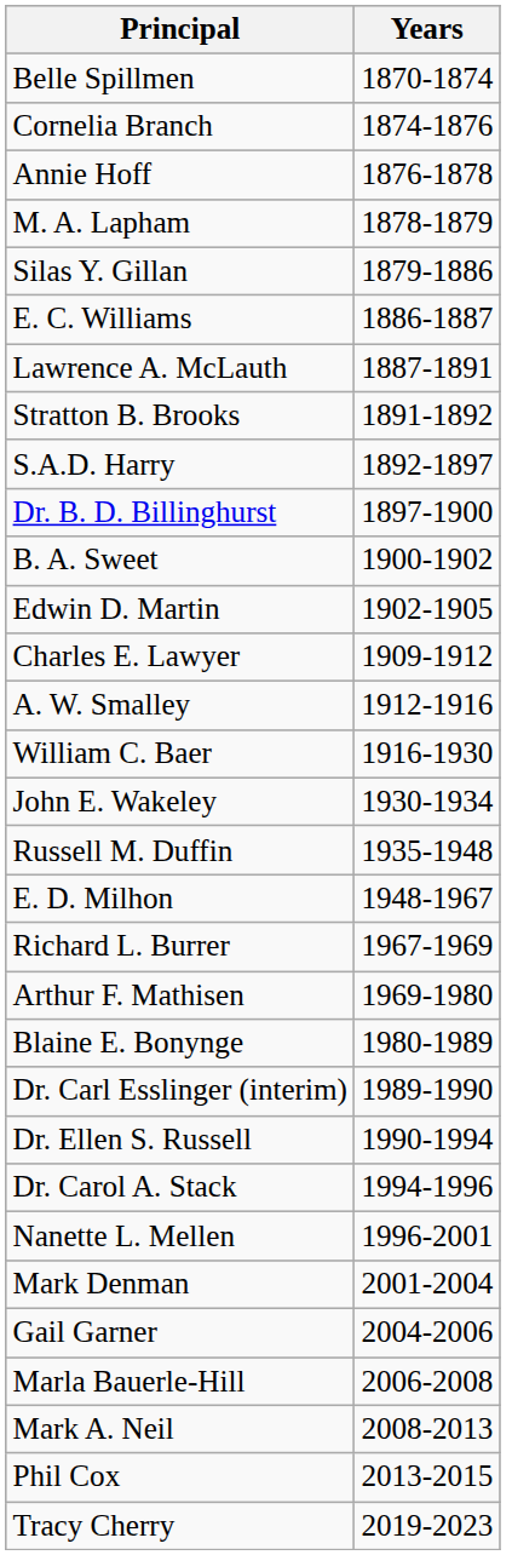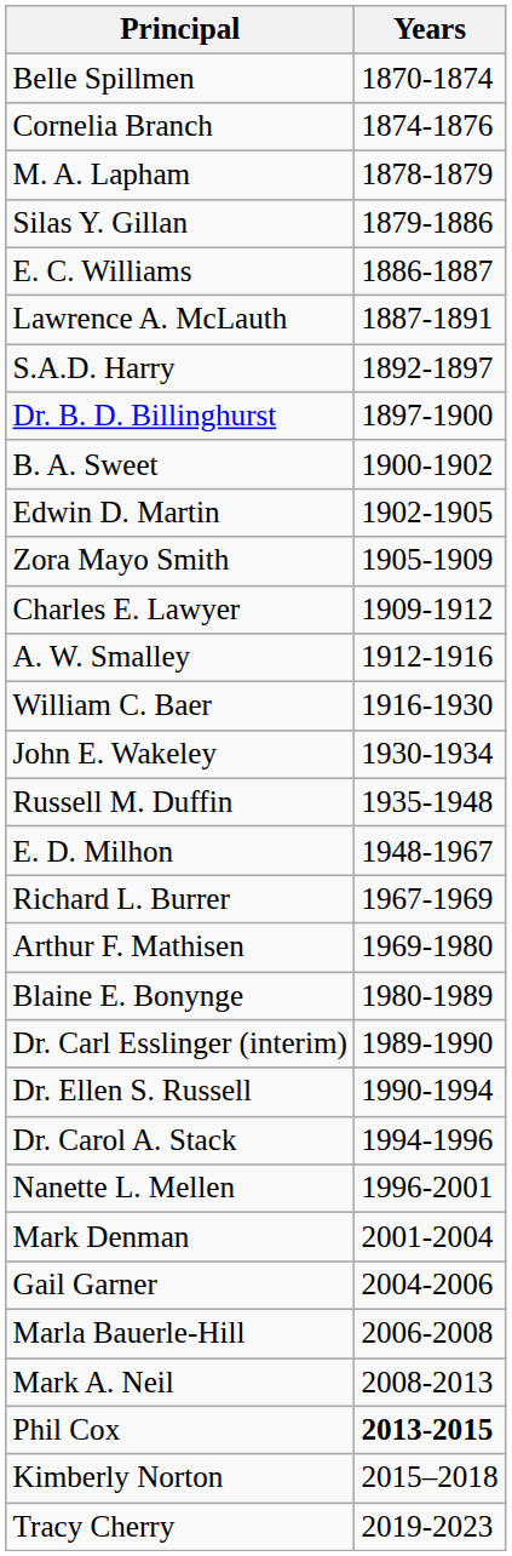 <table class="wikitable collapsible">
 <tr>
 <th>Principal</th>
 <th>Years</th>
 </tr>
 <tr>
 <td>Belle Spillmen</td>
 <td>1870-1874</td>
 </tr>
 <tr>
 <td>Cornelia Branch</td>
 <td>1874-1876</td>
-</tr>
-<tr>
-<td>Annie Hoff</td>
-<td>1876-1878</td>
 </tr>
 <tr>
 <td>M. A. Lapham</td>
 <td>1878-1879</td>
 </tr>
 <tr>
 <td>Silas Y. Gillan</td>
 <td>1879-1886</td>
 </tr>
 <tr>
 <td>E. C. Williams</td>
 <td>1886-1887</td>
 </tr>
 <tr>
 <td>Lawrence A. McLauth</td>
 <td>1887-1891</td>
 </tr>
 <tr>
-<td>Stratton B. Brooks</td>
-<td>1891-1892</td>
-</tr>
-<tr>
 <td>S.A.D. Harry</td>
 <td>1892-1897</td>
 </tr>
 <tr>
 <td><a href='#'>Dr. B. D. Billinghurst</a></td>
 <td>1897-1900</td>
 </tr>
 <tr>
 <td>B. A. Sweet</td>
 <td>1900-1902</td>
 </tr>
 <tr>
 <td>Edwin D. Martin</td>
 <td>1902-1905</td>
+</tr>
+<tr>
+<td>Zora Mayo Smith</td>
+<td>1905-1909</td>
 </tr>
 <tr>
 <td>Charles E. Lawyer</td>
 <td>1909-1912</td>
 </tr>
 <tr>
 <td>A. W. Smalley</td>
 <td>1912-1916</td>
 </tr>
 <tr>
 <td>William C. Baer</td>
 <td>1916-1930</td>
 </tr>
 <tr>
 <td>John E. Wakeley</td>
 <td>1930-1934</td>
 </tr>
 <tr>
 <td>Russell M. Duffin</td>
 <td>1935-1948</td>
 </tr>
 <tr>
 <td>E. D. Milhon</td>
 <td>1948-1967</td>
 </tr>
 <tr>
 <td>Richard L. Burrer</td>
 <td>1967-1969</td>
 </tr>
 <tr>
 <td>Arthur F. Mathisen</td>
 <td>1969-1980</td>
 </tr>
 <tr>
 <td>Blaine E. Bonynge</td>
 <td>1980-1989</td>
 </tr>
 <tr>
 <td>Dr. Carl Esslinger (interim)</td>
 <td>1989-1990</td>
 </tr>
 <tr>
 <td>Dr. Ellen S. Russell</td>
 <td>1990-1994</td>
 </tr>
 <tr>
 <td>Dr. Carol A. Stack</td>
 <td>1994-1996</td>
 </tr>
 <tr>
 <td>Nanette L. Mellen</td>
 <td>1996-2001</td>
 </tr>
 <tr>
 <td>Mark Denman</td>
 <td>2001-2004</td>
 </tr>
 <tr>
 <td>Gail Garner</td>
 <td>2004-2006</td>
 </tr>
 <tr>
 <td>Marla Bauerle-Hill</td>
 <td>2006-2008</td>
 </tr>
 <tr>
 <td>Mark A. Neil</td>
 <td>2008-2013</td>
 </tr>
 <tr>
 <td>Phil Cox</td>
-<td>2013-2015</td>
+<td><strong>2013-2015</strong></td>
+</tr>
+<tr>
+<td>Kimberly Norton</td>
+<td>2015–2018</td>
 </tr>
 <tr>
 <td>Tracy Cherry</td>
 <td>2019-2023</td>
 </tr>
 </table>
